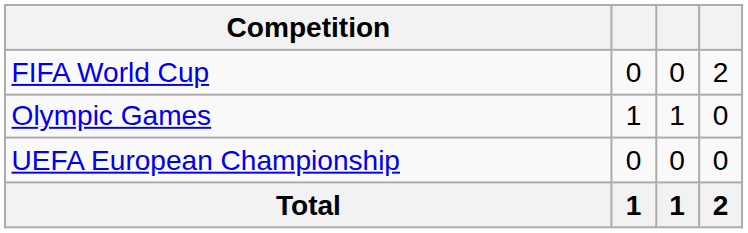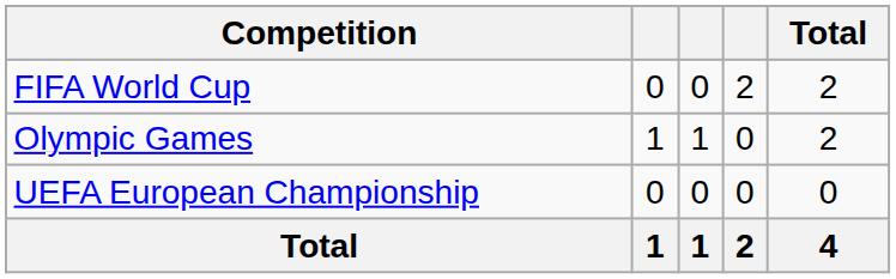 <table class="wikitable" style="width:30%; font-size:90%; text-align:center;">
 <tr>
 <th>Competition</th>
 <th></th>
 <th></th>
 <th></th>
+<th>Total</th>
 </tr>
 <tr>
 <td align=left><a href='#'>FIFA World Cup</a></td>
 <td>0</td>
 <td>0</td>
+<td>2</td>
 <td>2</td>
 </tr>
 <tr>
 <td align="left"><a href='#'>Olympic Games</a></td>
 <td>1</td>
 <td>1</td>
 <td>0</td>
+<td>2</td>
 </tr>
 <tr>
 <td align="left"><a href='#'>UEFA European Championship</a></td>
+<td>0</td>
 <td>0</td>
 <td>0</td>
 <td>0</td>
 </tr>
 <tr>
 <th>Total</th>
 <th>1</th>
 <th>1</th>
 <th>2</th>
+<th>4</th>
 </tr>
 </table>
